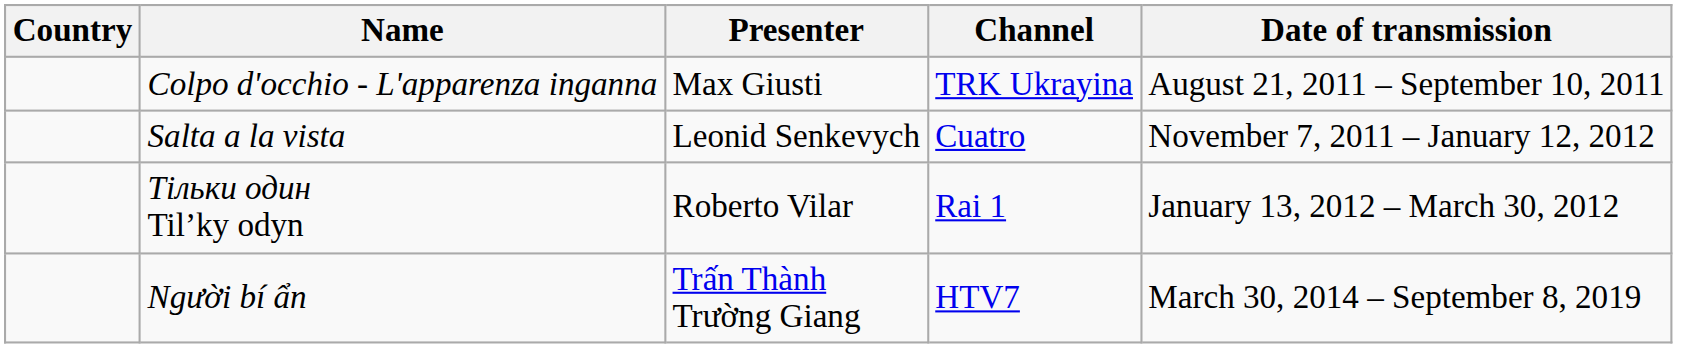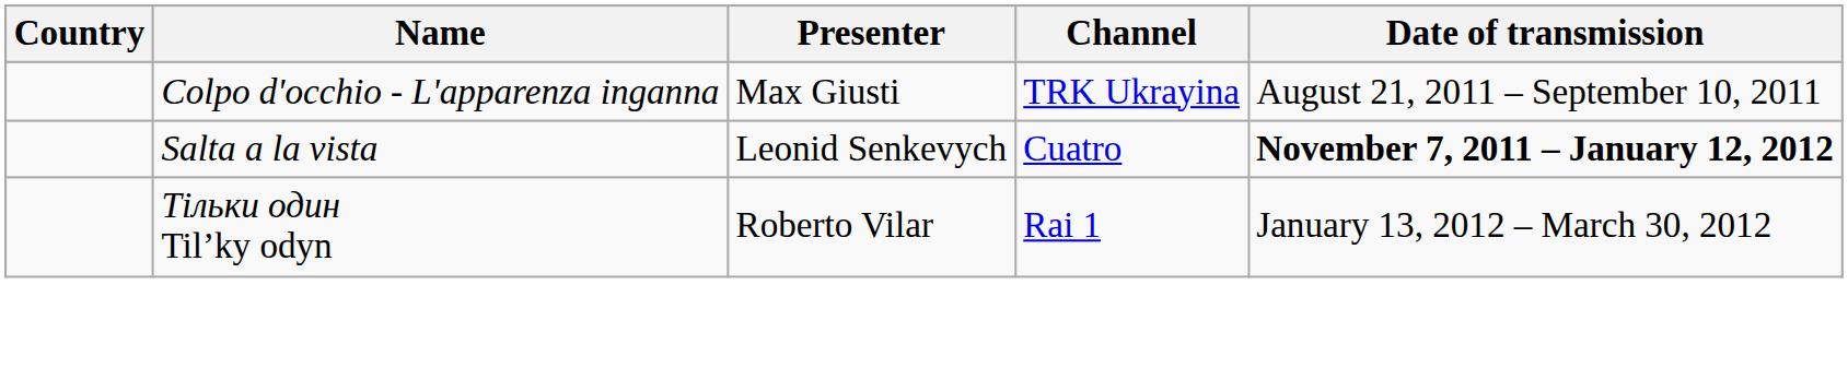 <table class="wikitable">
 <tr>
 <th>Country</th>
 <th>Name</th>
 <th>Presenter</th>
 <th>Channel</th>
 <th>Date of transmission</th>
 </tr>
 <tr>
 <td></td>
 <td><em>Colpo d'occhio - L'apparenza inganna</em></td>
 <td>Max Giusti</td>
 <td><a href='#'>TRK Ukrayina</a></td>
 <td>August 21, 2011 – September 10, 2011</td>
 </tr>
 <tr>
 <td></td>
 <td><em>Salta a la vista</em></td>
 <td>Leonid Senkevych</td>
 <td><a href='#'>Cuatro</a></td>
-<td>November 7, 2011 – January 12, 2012</td>
+<td><strong>November 7, 2011 – January 12, 2012</strong></td>
 </tr>
 <tr>
 <td></td>
 <td><em>Тільки один</em><br>Til’ky odyn</td>
 <td>Roberto Vilar</td>
 <td><a href='#'>Rai 1</a></td>
 <td>January 13, 2012 – March 30, 2012</td>
 </tr>
-<tr>
-<td></td>
-<td><em>Người bí ẩn</em></td>
-<td><a href='#'>Trấn Thành</a><br>Trường Giang</td>
-<td><a href='#'>HTV7</a></td>
-<td>March 30, 2014 – September 8, 2019</td>
-</tr>
 </table>
